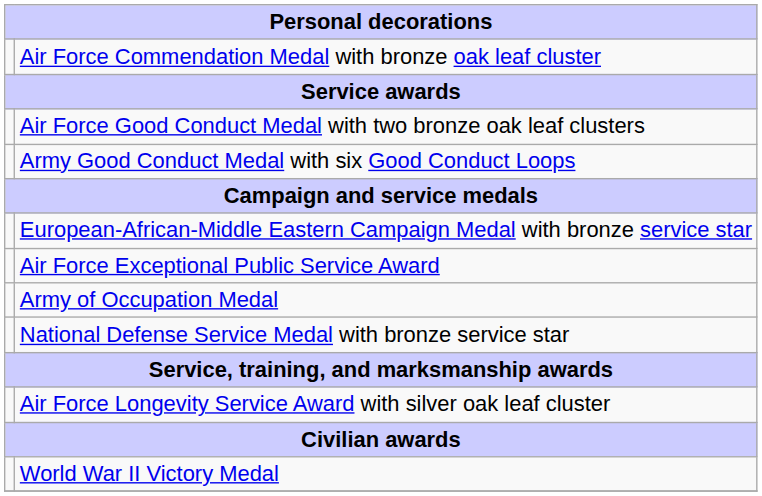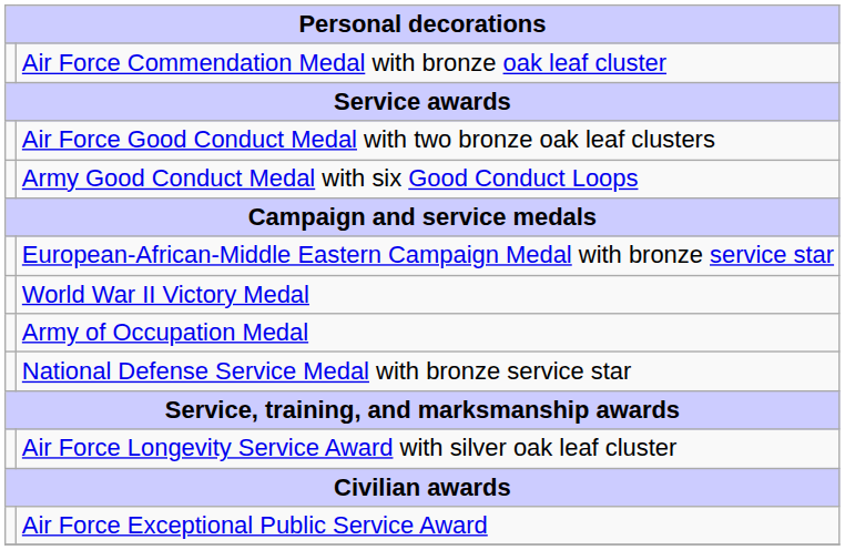 <table class="wikitable">
 <tr style="background:#ccf; text-align:center;">
 <td colspan=2><strong>Personal decorations</strong></td>
 </tr>
 <tr>
 <td></td>
 <td><a href='#'>Air Force Commendation Medal</a> with bronze <a href='#'>oak leaf cluster</a></td>
 </tr>
 <tr style="background:#ccf; text-align:center;">
 <td colspan=2><strong>Service awards</strong></td>
 </tr>
 <tr>
 <td></td>
 <td><a href='#'>Air Force Good Conduct Medal</a> with two bronze oak leaf clusters</td>
 </tr>
 <tr>
 <td></td>
 <td><a href='#'>Army Good Conduct Medal</a> with six <a href='#'>Good Conduct Loops</a></td>
 </tr>
 <tr style="background:#ccf; text-align:center;">
 <td colspan=2><strong>Campaign and service medals</strong></td>
 </tr>
 <tr>
 <td></td>
 <td><a href='#'>European-African-Middle Eastern Campaign Medal</a> with bronze <a href='#'>service star</a></td>
 </tr>
 <tr>
 <td></td>
-<td><a href='#'>Air Force Exceptional Public Service Award</a></td>
+<td><a href='#'>World War II Victory Medal</a></td>
 </tr>
 <tr>
 <td></td>
 <td><a href='#'>Army of Occupation Medal</a></td>
 </tr>
 <tr>
 <td></td>
 <td><a href='#'>National Defense Service Medal</a> with bronze service star</td>
 </tr>
 <tr style="background:#ccf; text-align:center;">
 <td colspan=2><strong>Service, training, and marksmanship awards</strong></td>
 </tr>
 <tr>
 <td></td>
 <td><a href='#'>Air Force Longevity Service Award</a> with silver oak leaf cluster</td>
 </tr>
 <tr style="background:#ccf; text-align:center;">
 <td colspan=2><strong>Civilian awards</strong></td>
 </tr>
 <tr>
 <td></td>
-<td><a href='#'>World War II Victory Medal</a></td>
+<td><a href='#'>Air Force Exceptional Public Service Award</a></td>
 </tr>
 <tr>
 </tr>
 </table>
